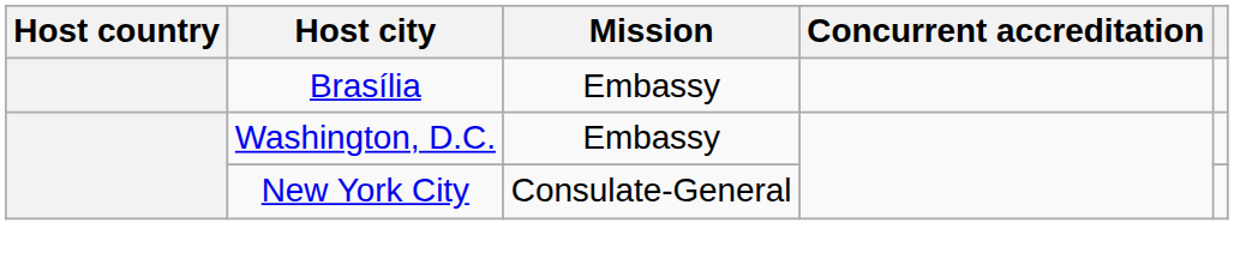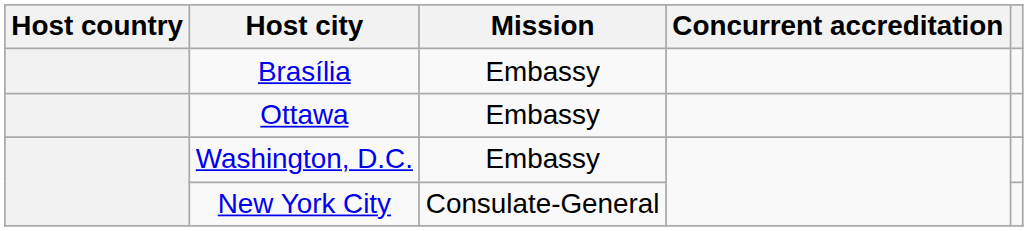 <table class="wikitable plainrowheaders" style="text-align:center">
 <tr>
 <th scope="col">Host country</th>
 <th scope="col">Host city</th>
 <th scope="col">Mission</th>
 <th scope="col">Concurrent accreditation</th>
 <th scope="col"></th>
 </tr>
 <tr>
 <th scope="row"></th>
 <td><a href='#'>Brasília</a></td>
+<td>Embassy</td>
+<td></td>
+<td></td>
+</tr>
+<tr>
+<th scope="row"></th>
+<td><a href='#'>Ottawa</a></td>
 <td>Embassy</td>
 <td></td>
 <td></td>
 </tr>
 <tr>
 <th scope="row" rowspan="2"></th>
 <td><a href='#'>Washington, D.C.</a></td>
 <td>Embassy</td>
 <td rowspan="2"></td>
 <td></td>
 </tr>
 <tr>
 <td><a href='#'>New York City</a></td>
 <td>Consulate-General</td>
 <td></td>
 </tr>
 </table>
